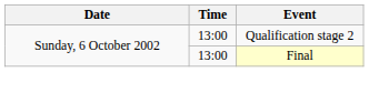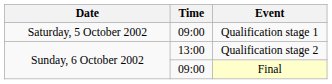 <table class = "wikitable" style="text-align:center;">
 <tr>
 <th width=220>Date</th>
 <th width=50>Time</th>
 <th width=150>Event</th>
 </tr>
 <tr>
+<td>Saturday, 5 October 2002</td>
+<td>09:00</td>
+<td>Qualification stage 1</td>
+</tr>
+<tr>
 <td rowspan=2>Sunday, 6 October 2002</td>
 <td>13:00</td>
 <td>Qualification stage 2</td>
 </tr>
 <tr>
-<td>13:00</td>
+<td>09:00</td>
 <td bgcolor=ffffcc>Final</td>
 </tr>
 </table>
